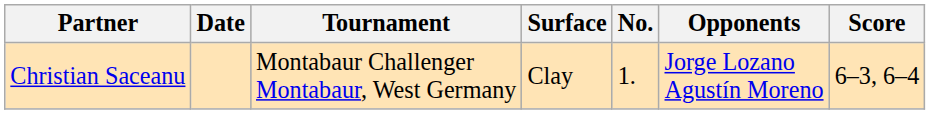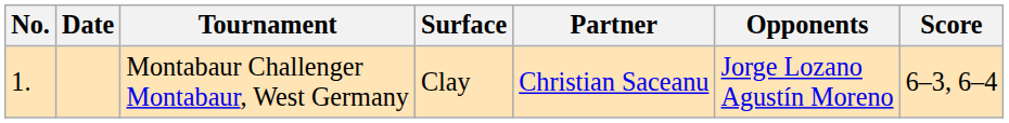 <table class="sortable wikitable">
 <tr>
-<th>Partner</th>
+<th>No.</th>
 <th>Date</th>
 <th>Tournament</th>
 <th>Surface</th>
-<th>No.</th>
+<th>Partner</th>
 <th>Opponents</th>
 <th class="unsortable">Score</th>
 </tr>
 <tr style="background:moccasin;">
-<td> <a href='#'>Christian Saceanu</a></td>
+<td>1.</td>
 <td></td>
 <td>Montabaur Challenger<br><a href='#'>Montabaur</a>, West Germany</td>
 <td>Clay</td>
-<td>1.</td>
+<td> <a href='#'>Christian Saceanu</a></td>
 <td> <a href='#'>Jorge Lozano</a> <br>  <a href='#'>Agustín Moreno</a></td>
 <td>6–3, 6–4</td>
 </tr>
 </table>
